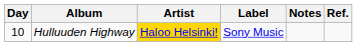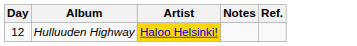 <table class="wikitable">
 <tr>
 <th>Day</th>
 <th>Album</th>
 <th>Artist</th>
-<th>Label</th>
 <th>Notes</th>
 <th>Ref.</th>
 </tr>
 <tr>
-<td rowspan="1" style="text-align:center;">10</td>
+<td rowspan="1" style="text-align:center;">12</td>
 <td><em>Hulluuden Highway</em></td>
 <td style="background: gold;"><a href='#'>Haloo Helsinki!</a></td>
-<td><a href='#'>Sony Music</a></td>
 <td></td>
 <td style="text-align:center;"></td>
 </tr>
 </table>
